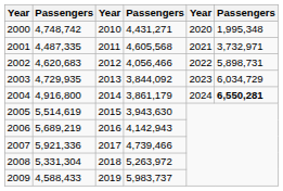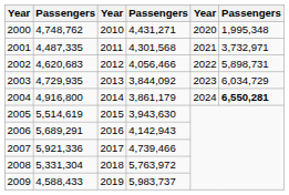 <table class="wikitable" style="font-size: 95%">
 <tr>
 <th>Year</th>
 <th>Passengers</th>
 <th>Year</th>
 <th>Passengers</th>
 <th>Year</th>
 <th>Passengers</th>
 </tr>
 <tr>
 <td>2000</td>
-<td>4,748,742</td>
+<td>4,748,762</td>
 <td>2010</td>
 <td>4,431,271</td>
 <td>2020</td>
 <td>1,995,348</td>
 </tr>
 <tr>
 <td>2001</td>
 <td>4,487,335</td>
 <td>2011</td>
-<td>4,605,568</td>
+<td>4,301,568</td>
 <td>2021</td>
 <td>3,732,971</td>
 </tr>
 <tr>
 <td>2002</td>
 <td>4,620,683</td>
 <td>2012</td>
 <td>4,056,466</td>
 <td>2022</td>
 <td>5,898,731</td>
 </tr>
 <tr>
 <td>2003</td>
 <td>4,729,935</td>
 <td>2013</td>
 <td>3,844,092</td>
 <td>2023</td>
 <td>6,034,729</td>
 </tr>
 <tr>
 <td>2004</td>
 <td>4,916,800</td>
 <td>2014</td>
 <td>3,861,179</td>
 <td>2024</td>
 <td><strong>6,550,281</strong></td>
 </tr>
 <tr>
 <td>2005</td>
 <td>5,514,619</td>
 <td>2015</td>
 <td>3,943,630</td>
 </tr>
 <tr>
 <td>2006</td>
-<td>5,689,219</td>
+<td>5,689,291</td>
 <td>2016</td>
 <td>4,142,943</td>
 </tr>
 <tr>
 <td>2007</td>
 <td>5,921,336</td>
 <td>2017</td>
 <td>4,739,466</td>
 </tr>
 <tr>
 <td>2008</td>
 <td>5,331,304</td>
 <td>2018</td>
-<td>5,263,972</td>
+<td>5,763,972</td>
 </tr>
 <tr>
 <td>2009</td>
 <td>4,588,433</td>
 <td>2019</td>
 <td>5,983,737</td>
 </tr>
 </table>
